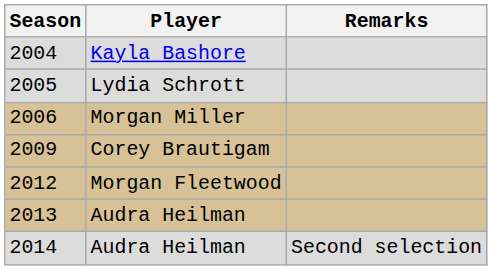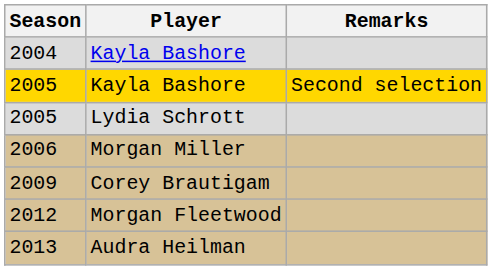 <table class="wikitable">
 <tr>
 <th width=>Season</th>
 <th width=>Player</th>
 <th width=>Remarks</th>
 </tr>
 <tr align="left"  style="background: #dcdcdc;">
 <td>2004</td>
 <td><a href='#'>Kayla Bashore</a></td>
 <td></td>
+</tr>
+<tr align="left"  style="background: #FFD700;">
+<td>2005</td>
+<td>Kayla Bashore</td>
+<td>Second selection</td>
 </tr>
 <tr align="left"  style="background: #dcdcdc;">
 <td>2005</td>
 <td>Lydia Schrott</td>
 <td></td>
 </tr>
 <tr align="left"  style="background: #d7c297;">
 <td>2006</td>
 <td>Morgan Miller</td>
 <td></td>
 </tr>
 <tr align="left"  style="background: #d7c297;">
 <td>2009</td>
 <td>Corey Brautigam</td>
 <td></td>
 </tr>
 <tr align="left"  style="background: #d7c297;">
 <td>2012</td>
 <td>Morgan Fleetwood</td>
 <td></td>
 </tr>
 <tr align="left"  style="background: #d7c297;">
 <td>2013</td>
 <td>Audra Heilman</td>
 <td></td>
 </tr>
-<tr align="left"  style="background: #dcdcdc;">
-<td>2014</td>
-<td>Audra Heilman</td>
-<td>Second selection</td>
-</tr>
 </table>
